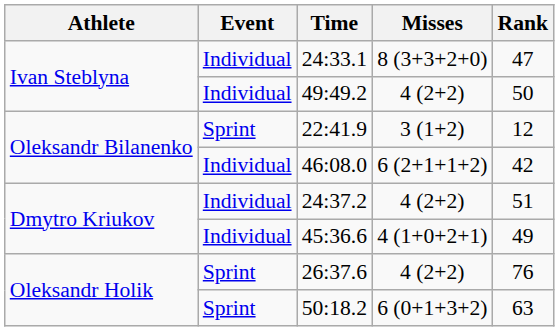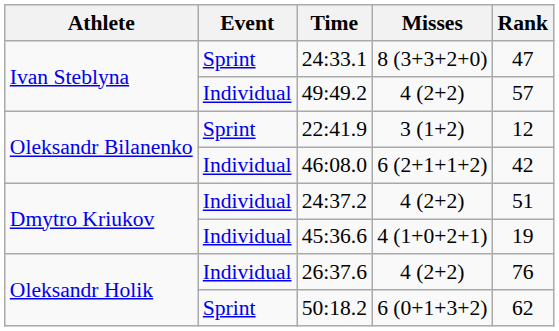 <table class="wikitable" style="font-size:90%">
 <tr>
 <th>Athlete</th>
 <th>Event</th>
 <th>Time</th>
 <th>Misses</th>
 <th>Rank</th>
 </tr>
 <tr align="center">
 <td rowspan="2" align="left"><a href='#'>Ivan Steblyna</a></td>
-<td align="left"><a href='#'>Individual</a></td>
+<td align="left"><a href='#'>Sprint</a></td>
 <td>24:33.1</td>
 <td>8 (3+3+2+0)</td>
 <td>47</td>
 </tr>
 <tr align="center">
 <td align="left"><a href='#'>Individual</a></td>
 <td>49:49.2</td>
 <td>4 (2+2)</td>
-<td>50</td>
+<td>57</td>
 </tr>
 <tr align="center">
 <td rowspan="2" align="left"><a href='#'>Oleksandr Bilanenko</a></td>
 <td align="left"><a href='#'>Sprint</a></td>
 <td>22:41.9</td>
 <td>3 (1+2)</td>
 <td>12</td>
 </tr>
 <tr align="center">
 <td align="left"><a href='#'>Individual</a></td>
 <td>46:08.0</td>
 <td>6 (2+1+1+2)</td>
 <td>42</td>
 </tr>
 <tr align="center">
 <td rowspan="2" align="left"><a href='#'>Dmytro Kriukov</a></td>
 <td align="left"><a href='#'>Individual</a></td>
 <td>24:37.2</td>
 <td>4 (2+2)</td>
 <td>51</td>
 </tr>
 <tr align="center">
 <td align="left"><a href='#'>Individual</a></td>
 <td>45:36.6</td>
 <td>4 (1+0+2+1)</td>
-<td>49</td>
+<td>19</td>
 </tr>
 <tr align="center">
 <td rowspan="2" align="left"><a href='#'>Oleksandr Holik</a></td>
-<td align="left"><a href='#'>Sprint</a></td>
+<td align="left"><a href='#'>Individual</a></td>
 <td>26:37.6</td>
 <td>4 (2+2)</td>
 <td>76</td>
 </tr>
 <tr align="center">
 <td align="left"><a href='#'>Sprint</a></td>
 <td>50:18.2</td>
 <td>6 (0+1+3+2)</td>
-<td>63</td>
+<td>62</td>
 </tr>
 </table>
